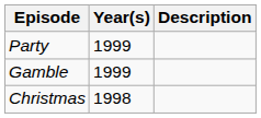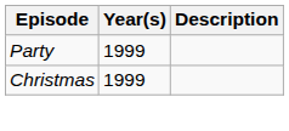 <table class="wikitable sortable">
 <tr>
 <th>Episode</th>
 <th>Year(s)</th>
 <th>Description</th>
 </tr>
 <tr>
 <td><em>Party</em></td>
 <td>1999</td>
 <td></td>
 </tr>
 <tr>
-<td><em>Gamble</em></td>
+<td><em>Christmas</em></td>
 <td>1999</td>
 <td></td>
 </tr>
-<tr>
-<td><em>Christmas</em></td>
-<td>1998</td>
-<td></td>
-</tr>
 </table>
